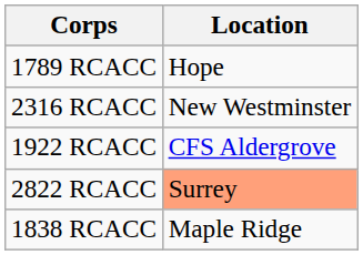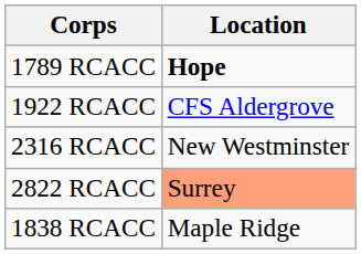 <table class="wikitable">
 <tr>
 <th>Corps</th>
 <th>Location</th>
 </tr>
 <tr>
 <td>1789 RCACC</td>
-<td>Hope</td>
+<td><strong>Hope</strong></td>
+</tr>
+<tr>
+<td>1922 RCACC</td>
+<td><a href='#'>CFS Aldergrove</a></td>
 </tr>
 <tr>
 <td>2316 RCACC</td>
 <td>New Westminster</td>
-</tr>
-<tr>
-<td>1922 RCACC</td>
-<td><a href='#'>CFS Aldergrove</a></td>
 </tr>
 <tr>
 <td>2822 RCACC</td>
 <td style="background: lightsalmon;">Surrey</td>
 </tr>
 <tr>
 <td>1838 RCACC</td>
 <td>Maple Ridge</td>
 </tr>
 </table>
